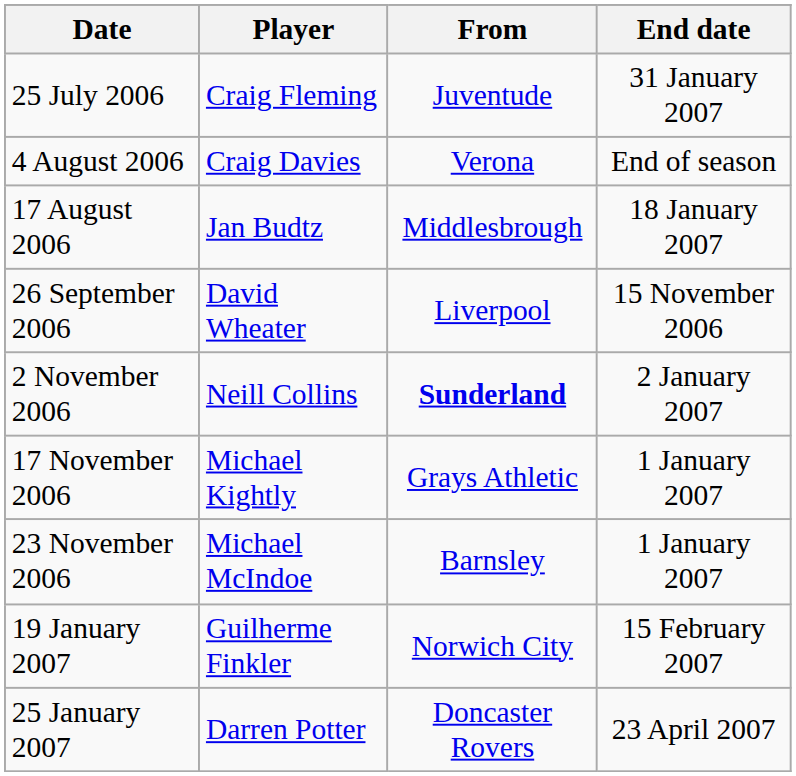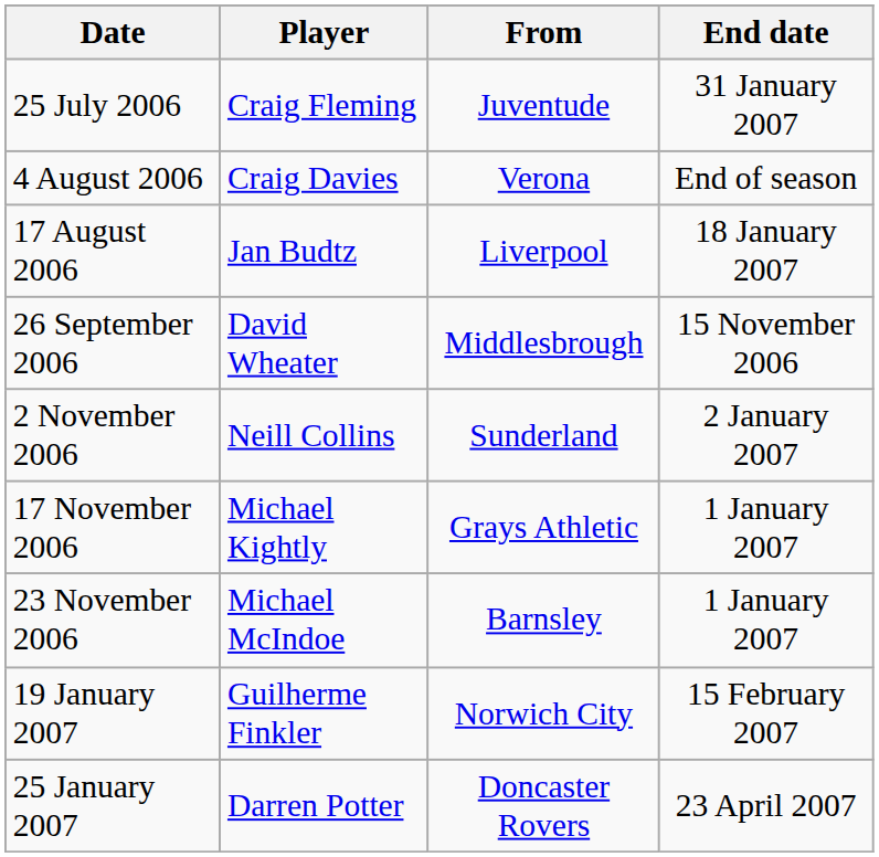 <table class="wikitable" style="text-align:center; font-size:95%;width:65%; text-align:left">
 <tr>
 <th><strong>Date</strong></th>
 <th><strong>Player</strong></th>
 <th><strong>From</strong></th>
 <th><strong>End date</strong></th>
 </tr>
 <tr --->
 <td>25 July 2006</td>
 <td> <a href='#'>Craig Fleming</a></td>
 <td align="center"> <a href='#'>Juventude</a></td>
 <td align="center">31 January 2007</td>
 </tr>
 <tr --->
 <td>4 August 2006</td>
 <td> <a href='#'>Craig Davies</a></td>
 <td align="center"> <a href='#'>Verona</a></td>
 <td align="center">End of season</td>
 </tr>
 <tr --->
 <td>17 August 2006</td>
 <td> <a href='#'>Jan Budtz</a></td>
-<td align="center"><a href='#'>Middlesbrough</a></td>
+<td align="center"><a href='#'>Liverpool</a></td>
 <td align="center">18 January 2007</td>
 </tr>
 <tr --->
 <td>26 September 2006</td>
 <td> <a href='#'>David Wheater</a></td>
-<td align="center"><a href='#'>Liverpool</a></td>
+<td align="center"><a href='#'>Middlesbrough</a></td>
 <td align="center">15 November 2006</td>
 </tr>
 <tr --->
 <td>2 November 2006</td>
 <td> <a href='#'>Neill Collins</a></td>
-<td align="center"><strong><a href='#'>Sunderland</a></strong></td>
+<td align="center"><a href='#'>Sunderland</a></td>
 <td align="center">2 January 2007</td>
 </tr>
 <tr --->
 <td>17 November 2006</td>
 <td> <a href='#'>Michael Kightly</a></td>
 <td align="center"><a href='#'>Grays Athletic</a></td>
 <td align="center">1 January 2007</td>
 </tr>
 <tr --->
 <td>23 November 2006</td>
 <td> <a href='#'>Michael McIndoe</a></td>
 <td align="center"><a href='#'>Barnsley</a></td>
 <td align="center">1 January 2007</td>
 </tr>
 <tr --->
 <td>19 January 2007</td>
 <td> <a href='#'>Guilherme Finkler</a></td>
 <td align="center"><a href='#'>Norwich City</a></td>
 <td align="center">15 February 2007</td>
 </tr>
 <tr --->
 <td>25 January 2007</td>
 <td> <a href='#'>Darren Potter</a></td>
 <td align="center"><a href='#'>Doncaster Rovers</a></td>
 <td align="center">23 April 2007</td>
 </tr>
 </table>
